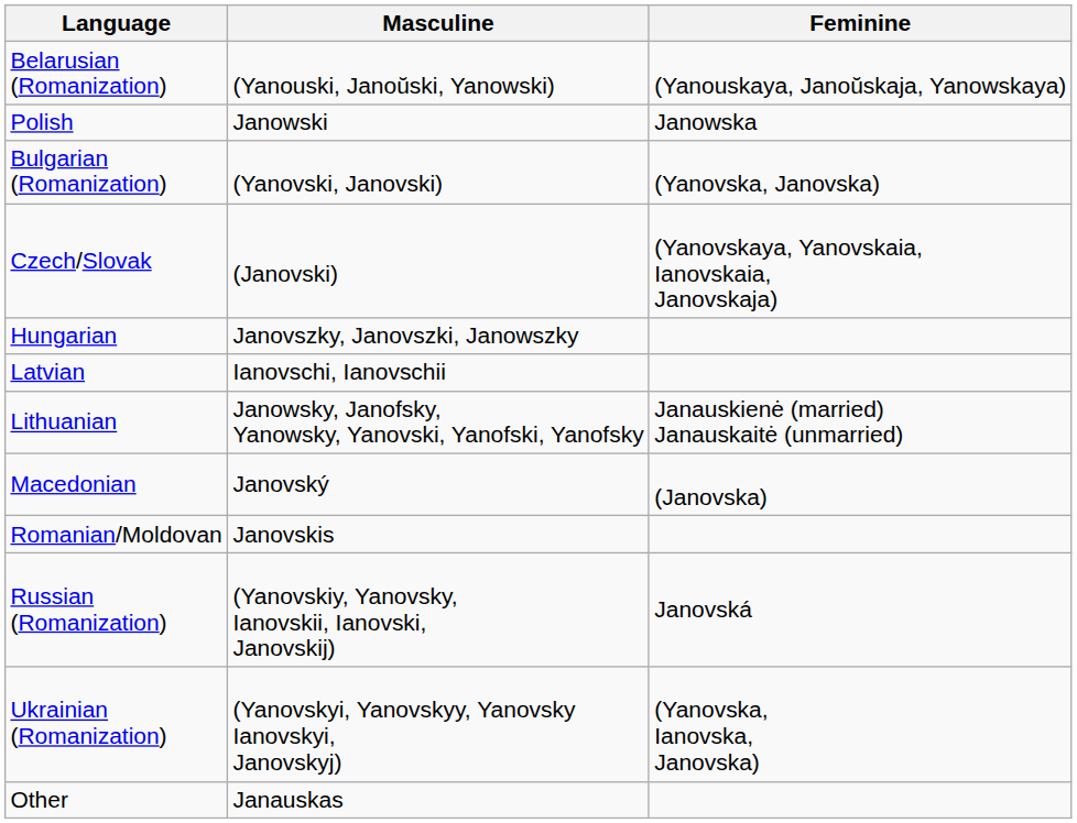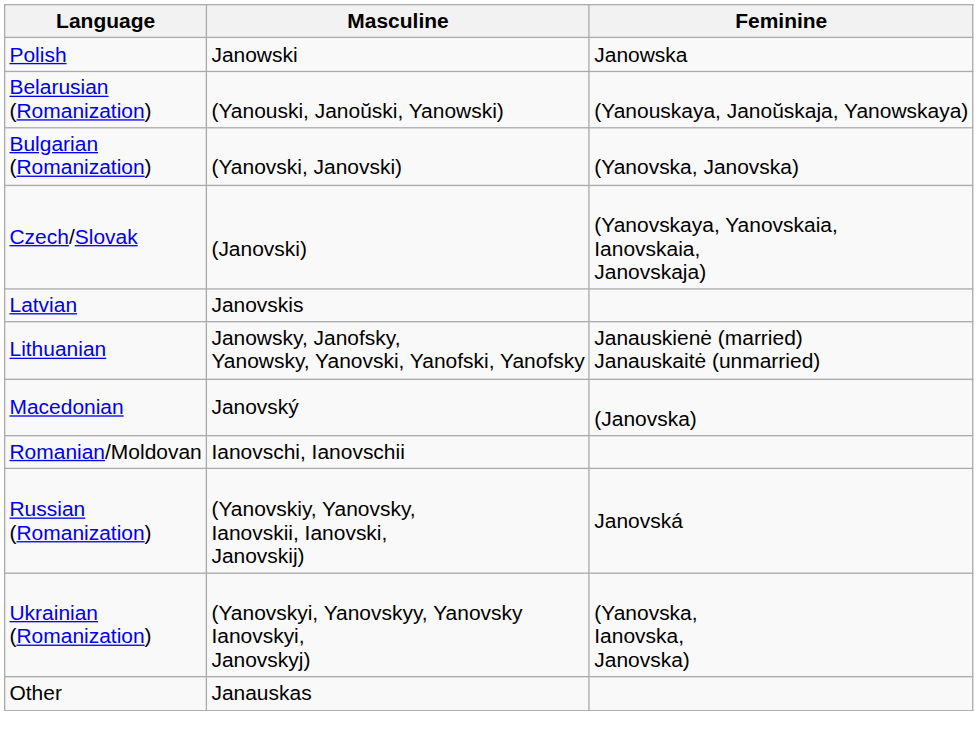 <table class="wikitable">
 <tr>
 <th>Language</th>
 <th>Masculine</th>
 <th>Feminine</th>
 </tr>
 <tr>
+<td><a href='#'>Polish</a></td>
+<td>Janowski</td>
+<td>Janowska</td>
+</tr>
+<tr>
 <td><a href='#'>Belarusian</a> <br>(<a href='#'>Romanization</a>)</td>
 <td><br>(Yanouski, Janoŭski, Yanowski)</td>
 <td><br> (Yanouskaya, Janoŭskaja, Yanowskaya)</td>
-</tr>
-<tr>
-<td><a href='#'>Polish</a></td>
-<td>Janowski</td>
-<td>Janowska</td>
 </tr>
 <tr>
 <td><a href='#'>Bulgarian</a> <br>(<a href='#'>Romanization</a>)</td>
 <td><br>(Yanovski, Janovski)</td>
 <td><br>(Yanovska, Janovska)</td>
 </tr>
 <tr>
 <td><a href='#'>Czech</a>/<a href='#'>Slovak</a></td>
 <td><br>(Janovski)</td>
 <td><br> (Yanovskaya, Yanovskaia,<br> Ianovskaia,<br> Janovskaja)</td>
 </tr>
 <tr>
-<td><a href='#'>Hungarian</a></td>
-<td>Janovszky, Janovszki, Janowszky</td>
-<td></td>
-</tr>
-<tr>
 <td><a href='#'>Latvian</a></td>
-<td>Ianovschi, Ianovschii</td>
+<td>Janovskis</td>
 <td></td>
 </tr>
 <tr>
 <td><a href='#'>Lithuanian</a></td>
 <td>Janowsky, Janofsky, <br> Yanowsky, Yanovski, Yanofski, Yanofsky</td>
 <td>Janauskienė (married)<br> Janauskaitė (unmarried)</td>
 </tr>
 <tr>
 <td><a href='#'>Macedonian</a></td>
 <td>Janovský</td>
 <td><br>(Janovska)</td>
 </tr>
 <tr>
 <td><a href='#'>Romanian</a>/Moldovan</td>
-<td>Janovskis</td>
+<td>Ianovschi, Ianovschii</td>
 <td></td>
 </tr>
 <tr>
 <td><a href='#'>Russian</a> <br>(<a href='#'>Romanization</a>)</td>
 <td><br> (Yanovskiy, Yanovsky, <br> Ianovskii, Ianovski, <br> Janovskij)</td>
 <td>Janovská</td>
 </tr>
 <tr>
 <td><a href='#'>Ukrainian</a> <br>(<a href='#'>Romanization</a>)</td>
 <td><br> (Yanovskyi, Yanovskyy, Yanovsky <br> Ianovskyi,<br> Janovskyj)</td>
 <td><br> (Yanovska,<br> Ianovska,<br> Janovska)</td>
 </tr>
 <tr>
 <td>Other</td>
 <td>Janauskas</td>
 <td></td>
 </tr>
 </table>
